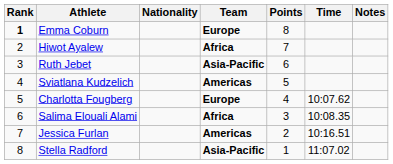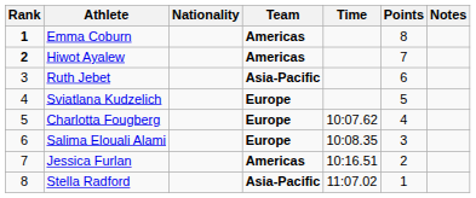 <table class="wikitable sortable" style="text-align:center">
 <tr>
 <th>Rank</th>
 <th>Athlete</th>
 <th>Nationality</th>
 <th>Team</th>
+<th>Time</th>
 <th>Points</th>
-<th>Time</th>
 <th>Notes</th>
 </tr>
 <tr>
 <td><strong>1</strong></td>
 <td align="left"><a href='#'>Emma Coburn</a></td>
 <td align=left></td>
-<td align=left><strong>Europe</strong></td>
+<td align=left><strong>Americas</strong></td>
+<td></td>
 <td>8</td>
-<td></td>
 <td></td>
 </tr>
 <tr>
-<td>2</td>
+<td><strong>2</strong></td>
 <td align="left"><a href='#'>Hiwot Ayalew</a></td>
 <td align=left></td>
-<td align=left><strong>Africa</strong></td>
+<td align=left><strong>Americas</strong></td>
+<td></td>
 <td>7</td>
-<td></td>
 <td></td>
 </tr>
 <tr>
 <td>3</td>
 <td align="left"><a href='#'>Ruth Jebet</a></td>
 <td align=left></td>
 <td align=left><strong>Asia-Pacific</strong></td>
+<td></td>
 <td>6</td>
-<td></td>
 <td></td>
 </tr>
 <tr>
 <td>4</td>
 <td align="left"><a href='#'>Sviatlana Kudzelich</a></td>
 <td align=left></td>
-<td align=left><strong>Americas</strong></td>
+<td align=left><strong>Europe</strong></td>
+<td></td>
 <td>5</td>
-<td></td>
 <td></td>
 </tr>
 <tr>
 <td>5</td>
 <td align="left"><a href='#'>Charlotta Fougberg</a></td>
 <td align=left></td>
 <td align=left><strong>Europe</strong></td>
+<td>10:07.62</td>
 <td>4</td>
-<td>10:07.62</td>
 <td></td>
 </tr>
 <tr>
 <td>6</td>
 <td align="left"><a href='#'>Salima Elouali Alami</a></td>
 <td align=left></td>
-<td align=left><strong>Africa</strong></td>
+<td align=left><strong>Europe</strong></td>
+<td>10:08.35</td>
 <td>3</td>
-<td>10:08.35</td>
 <td></td>
 </tr>
 <tr>
 <td>7</td>
 <td align="left"><a href='#'>Jessica Furlan</a></td>
 <td align=left></td>
 <td align=left><strong>Americas</strong></td>
+<td>10:16.51</td>
 <td>2</td>
-<td>10:16.51</td>
 <td></td>
 </tr>
 <tr>
 <td>8</td>
 <td align="left"><a href='#'>Stella Radford</a></td>
 <td align=left></td>
 <td align=left><strong>Asia-Pacific</strong></td>
+<td>11:07.02</td>
 <td>1</td>
-<td>11:07.02</td>
 <td></td>
 </tr>
 </table>
